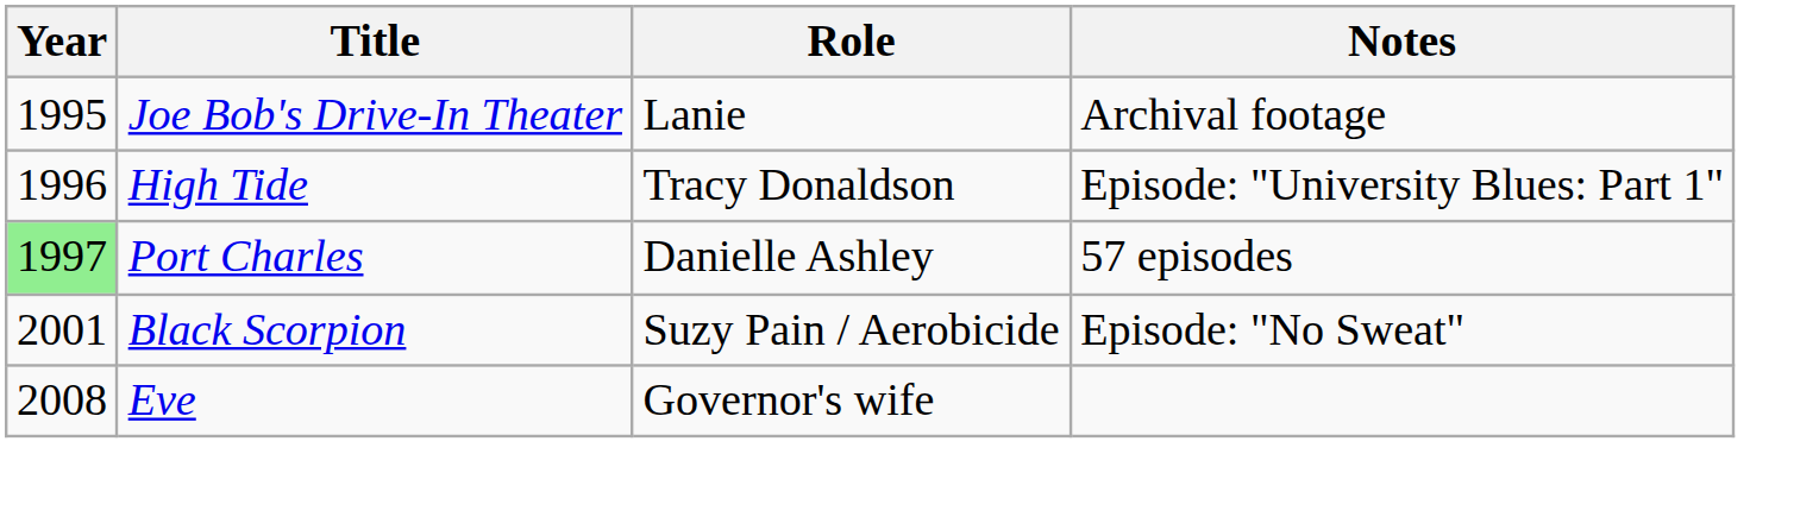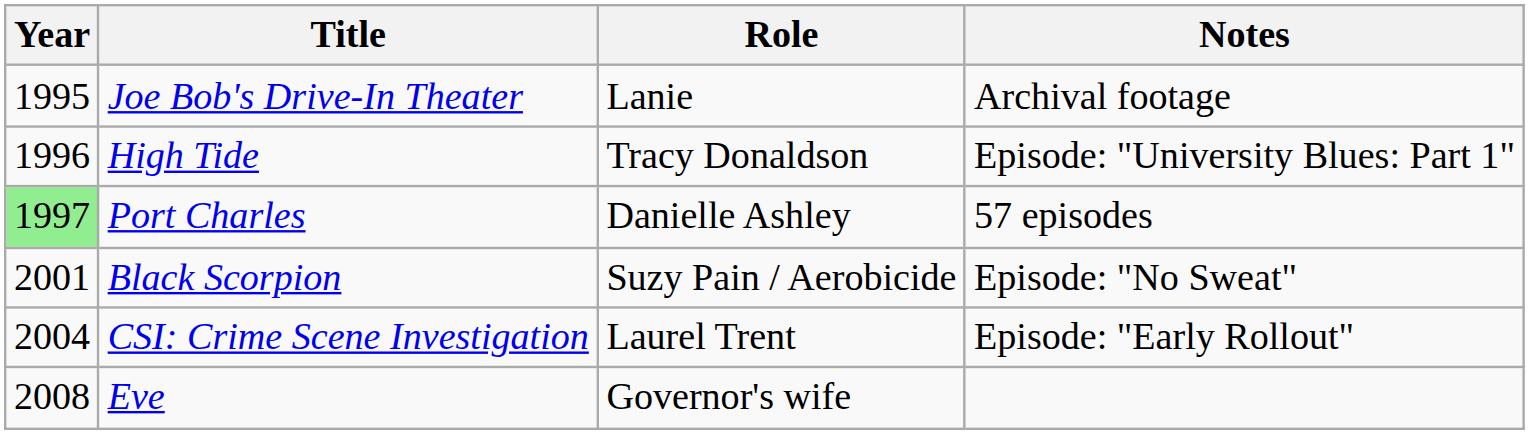 <table class="wikitable">
 <tr>
 <th>Year</th>
 <th>Title</th>
 <th>Role</th>
 <th>Notes</th>
 </tr>
 <tr>
 <td>1995</td>
 <td><em><a href='#'>Joe Bob's Drive-In Theater</a></em></td>
 <td>Lanie</td>
 <td>Archival footage</td>
 </tr>
 <tr>
 <td>1996</td>
 <td><a href='#'><em>High Tide</em></a></td>
 <td>Tracy Donaldson</td>
 <td>Episode: "University Blues: Part 1"</td>
 </tr>
 <tr>
 <td style="background: lightgreen;">1997</td>
 <td><em><a href='#'>Port Charles</a></em></td>
 <td>Danielle Ashley</td>
 <td>57 episodes</td>
 </tr>
 <tr>
 <td>2001</td>
 <td><a href='#'><em>Black Scorpion</em></a></td>
 <td>Suzy Pain / Aerobicide</td>
 <td>Episode: "No Sweat"</td>
 </tr>
 <tr>
+<td>2004</td>
+<td><em><a href='#'>CSI: Crime Scene Investigation</a></em></td>
+<td>Laurel Trent</td>
+<td>Episode: "Early Rollout"</td>
+</tr>
+<tr>
 <td>2008</td>
 <td><a href='#'><em>Eve</em></a></td>
 <td>Governor's wife</td>
 <td></td>
 </tr>
 </table>
